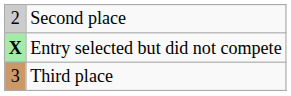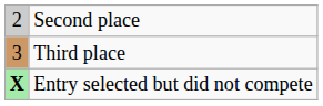 <table class="wikitable">
 <tr>
 <td style="background-color:#CCC; text-align:center;">2</td>
 <td>Second place</td>
 </tr>
 <tr>
+<td style="background-color:#C96; text-align:center;">3</td>
+<td>Third place<br></td>
+</tr>
+<tr>
 <td style="background-color:#A4EAA9; text-align:center;"><strong>X</strong></td>
 <td>Entry selected but did not compete<br></td>
 </tr>
-<tr>
-<td style="background-color:#C96; text-align:center;">3</td>
-<td>Third place<br></td>
-</tr>
 </table>
